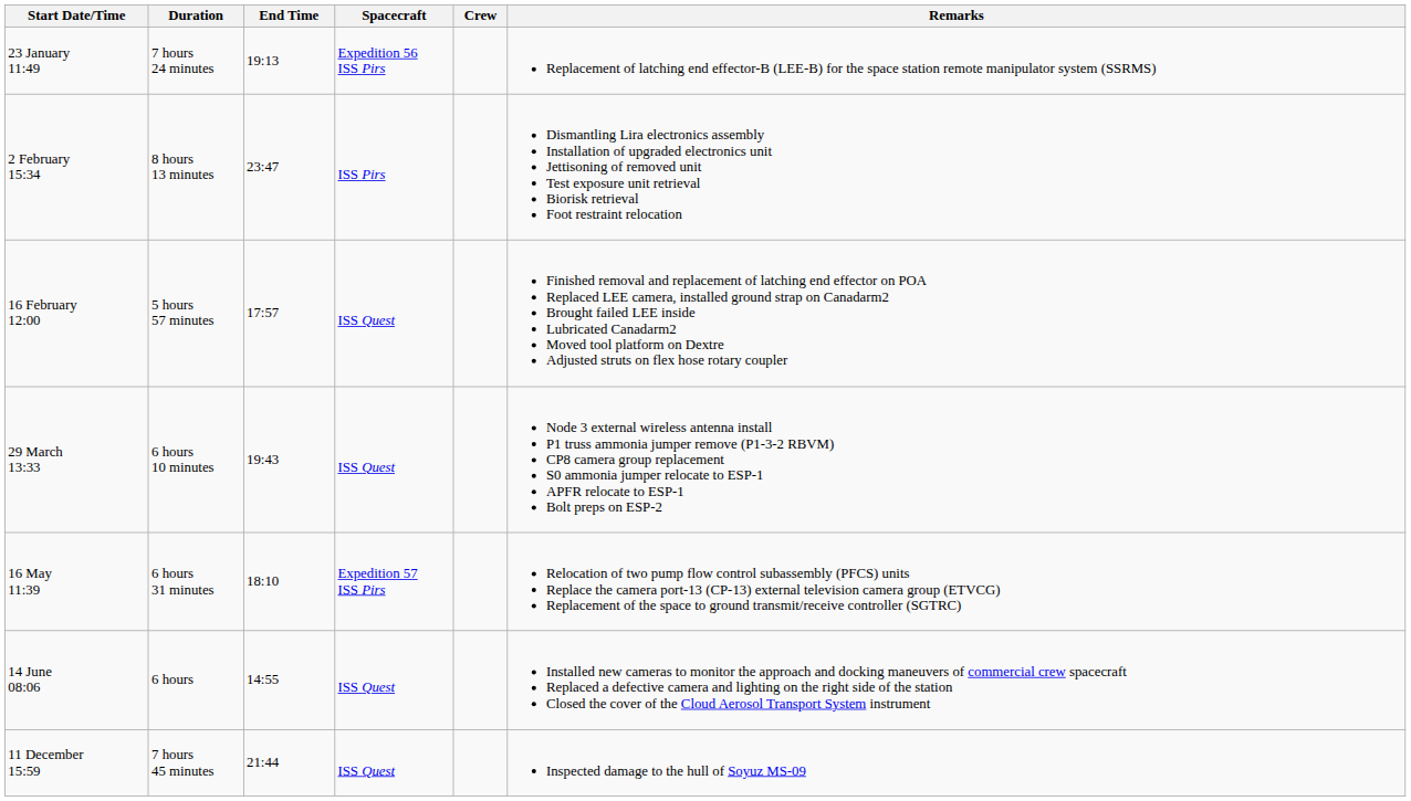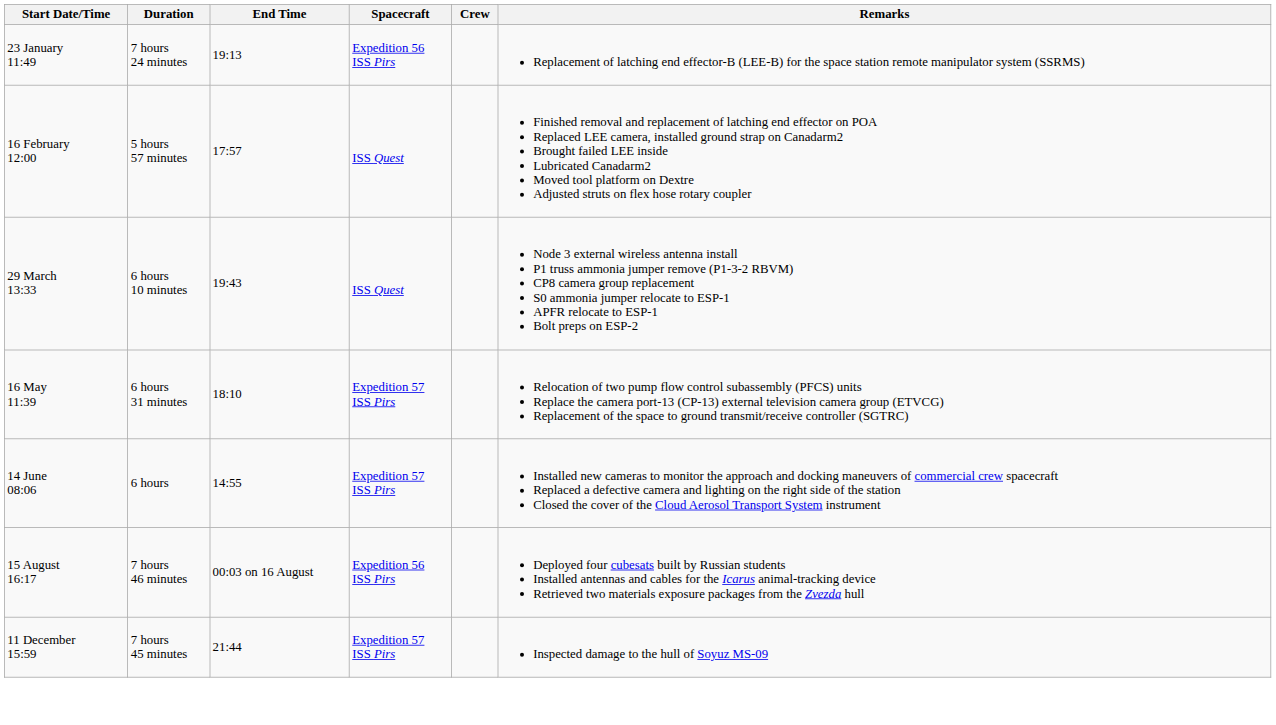 <table class="wikitable" style="width:100%;">
 <tr>
 <th>Start Date/Time</th>
 <th>Duration</th>
 <th>End Time</th>
 <th>Spacecraft</th>
 <th>Crew</th>
 <th>Remarks</th>
 </tr>
 <tr>
 <td>23 January <br> 11:49</td>
 <td>7 hours <br> 24 minutes</td>
 <td>19:13</td>
 <td><a href='#'>Expedition 56</a> <br> <a href='#'>ISS <em>Pirs</em></a></td>
 <td></td>
 <td><div><br><ul><li>Replacement of latching end effector-B (LEE-B) for the space station remote manipulator system (SSRMS)</li></ul></div></td>
-</tr>
-<tr>
-<td>2 February <br> 15:34</td>
-<td>8 hours <br> 13 minutes</td>
-<td>23:47</td>
-<td> <br> <a href='#'>ISS <em>Pirs</em></a></td>
-<td></td>
-<td><div><br><ul><li>Dismantling Lira electronics assembly</li><li>Installation of upgraded electronics unit</li><li>Jettisoning of removed unit</li><li>Test exposure unit retrieval</li><li>Biorisk retrieval</li><li>Foot restraint relocation</li></ul></div></td>
 </tr>
 <tr>
 <td>16 February <br> 12:00</td>
 <td>5 hours <br> 57 minutes</td>
 <td>17:57</td>
 <td> <br> <a href='#'>ISS <em>Quest</em></a></td>
 <td></td>
 <td><div><br><ul><li>Finished removal and replacement of latching end effector on POA</li><li>Replaced LEE camera, installed ground strap on Canadarm2</li><li>Brought failed LEE inside</li><li>Lubricated Canadarm2</li><li>Moved tool platform on Dextre</li><li>Adjusted struts on flex hose rotary coupler</li></ul></div></td>
 </tr>
 <tr>
 <td>29 March <br> 13:33</td>
 <td>6 hours <br> 10 minutes</td>
 <td>19:43</td>
 <td> <br> <a href='#'>ISS <em>Quest</em></a></td>
 <td></td>
 <td><div><br><ul><li>Node 3 external wireless antenna install</li><li>P1 truss ammonia jumper remove (P1-3-2 RBVM)</li><li>CP8 camera group replacement</li><li>S0 ammonia jumper relocate to ESP-1</li><li>APFR relocate to ESP-1</li><li>Bolt preps on ESP-2</li></ul></div></td>
 </tr>
 <tr>
 <td>16 May <br> 11:39</td>
 <td>6 hours <br> 31 minutes</td>
 <td>18:10</td>
 <td><a href='#'>Expedition 57</a> <br> <a href='#'>ISS <em>Pirs</em></a></td>
 <td></td>
 <td><div><br><ul><li>Relocation of two pump flow control subassembly (PFCS) units</li><li>Replace the camera port-13 (CP-13) external television camera group (ETVCG)</li><li>Replacement of the space to ground transmit/receive controller (SGTRC)</li></ul></div></td>
 </tr>
 <tr>
 <td>14 June <br> 08:06</td>
 <td>6 hours <br> </td>
 <td>14:55</td>
-<td> <br> <a href='#'>ISS <em>Quest</em></a></td>
+<td><a href='#'>Expedition 57</a> <br> <a href='#'>ISS <em>Pirs</em></a></td>
 <td></td>
 <td><div><br><ul><li>Installed new cameras to monitor the approach and docking maneuvers of <a href='#'>commercial crew</a> spacecraft</li><li>Replaced a defective camera and lighting on the right side of the station</li><li>Closed the cover of the <a href='#'>Cloud Aerosol Transport System</a> instrument</li></ul></div></td>
+</tr>
+<tr>
+<td>15 August <br> 16:17</td>
+<td>7 hours <br> 46 minutes</td>
+<td>00:03 on 16 August</td>
+<td><a href='#'>Expedition 56</a> <br> <a href='#'>ISS <em>Pirs</em></a></td>
+<td></td>
+<td><div><br><ul><li>Deployed four <a href='#'>cubesats</a> built by Russian students</li><li>Installed antennas and cables for the <em><a href='#'>Icarus</a></em> animal-tracking device</li><li>Retrieved two materials exposure packages from the <em><a href='#'>Zvezda</a></em> hull</li></ul></div></td>
 </tr>
 <tr>
 <td nowrap>11 December <br> 15:59</td>
 <td>7 hours <br> 45 minutes</td>
 <td>21:44</td>
-<td> <br> <a href='#'>ISS <em>Quest</em></a></td>
+<td><a href='#'>Expedition 57</a> <br> <a href='#'>ISS <em>Pirs</em></a></td>
 <td></td>
 <td><br><ul><li>Inspected damage to the hull of <a href='#'>Soyuz MS-09</a></li></ul></td>
 </tr>
 </table>
